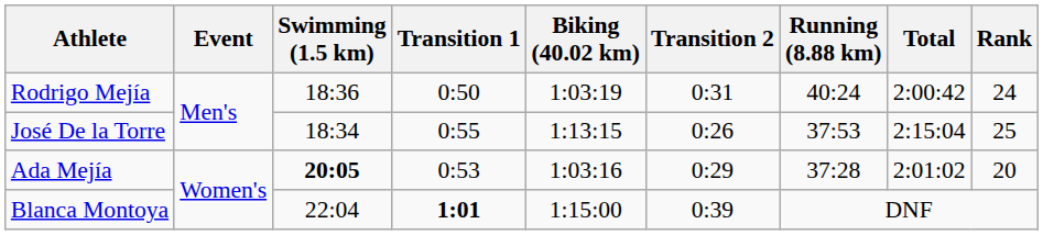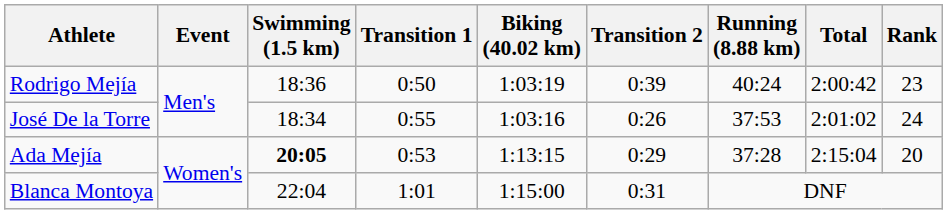 <table class=wikitable style=font-size:90%;text-align:center>
 <tr>
 <th>Athlete</th>
 <th>Event</th>
 <th>Swimming<br><span>(1.5 km)</span></th>
 <th>Transition 1</th>
 <th>Biking<br><span>(40.02 km)</span></th>
 <th>Transition 2</th>
 <th>Running<br><span>(8.88 km)</span></th>
 <th>Total</th>
 <th>Rank</th>
 </tr>
 <tr>
 <td style="text-align:left"><a href='#'>Rodrigo Mejía</a></td>
 <td style="text-align:left" rowspan=2><a href='#'>Men's</a></td>
 <td>18:36</td>
 <td>0:50</td>
 <td>1:03:19</td>
-<td>0:31</td>
+<td>0:39</td>
 <td>40:24</td>
 <td>2:00:42</td>
-<td>24</td>
+<td>23</td>
 </tr>
 <tr align=center>
 <td style="text-align:left"><a href='#'>José De la Torre</a></td>
 <td>18:34</td>
 <td>0:55</td>
-<td>1:13:15</td>
+<td>1:03:16</td>
 <td>0:26</td>
 <td>37:53</td>
-<td>2:15:04</td>
-<td>25</td>
+<td>2:01:02</td>
+<td>24</td>
 </tr>
 <tr align=center>
 <td style="text-align:left"><a href='#'>Ada Mejía</a></td>
 <td style="text-align:left" rowspan=2><a href='#'>Women's</a></td>
 <td><strong>20:05</strong></td>
 <td>0:53</td>
-<td>1:03:16</td>
+<td>1:13:15</td>
 <td>0:29</td>
 <td>37:28</td>
-<td>2:01:02</td>
+<td>2:15:04</td>
 <td>20</td>
 </tr>
 <tr align=center>
 <td style="text-align:left"><a href='#'>Blanca Montoya</a></td>
 <td>22:04</td>
-<td><strong>1:01</strong></td>
+<td>1:01</td>
 <td>1:15:00</td>
-<td>0:39</td>
+<td>0:31</td>
 <td colspan=3>DNF</td>
 </tr>
 </table>
